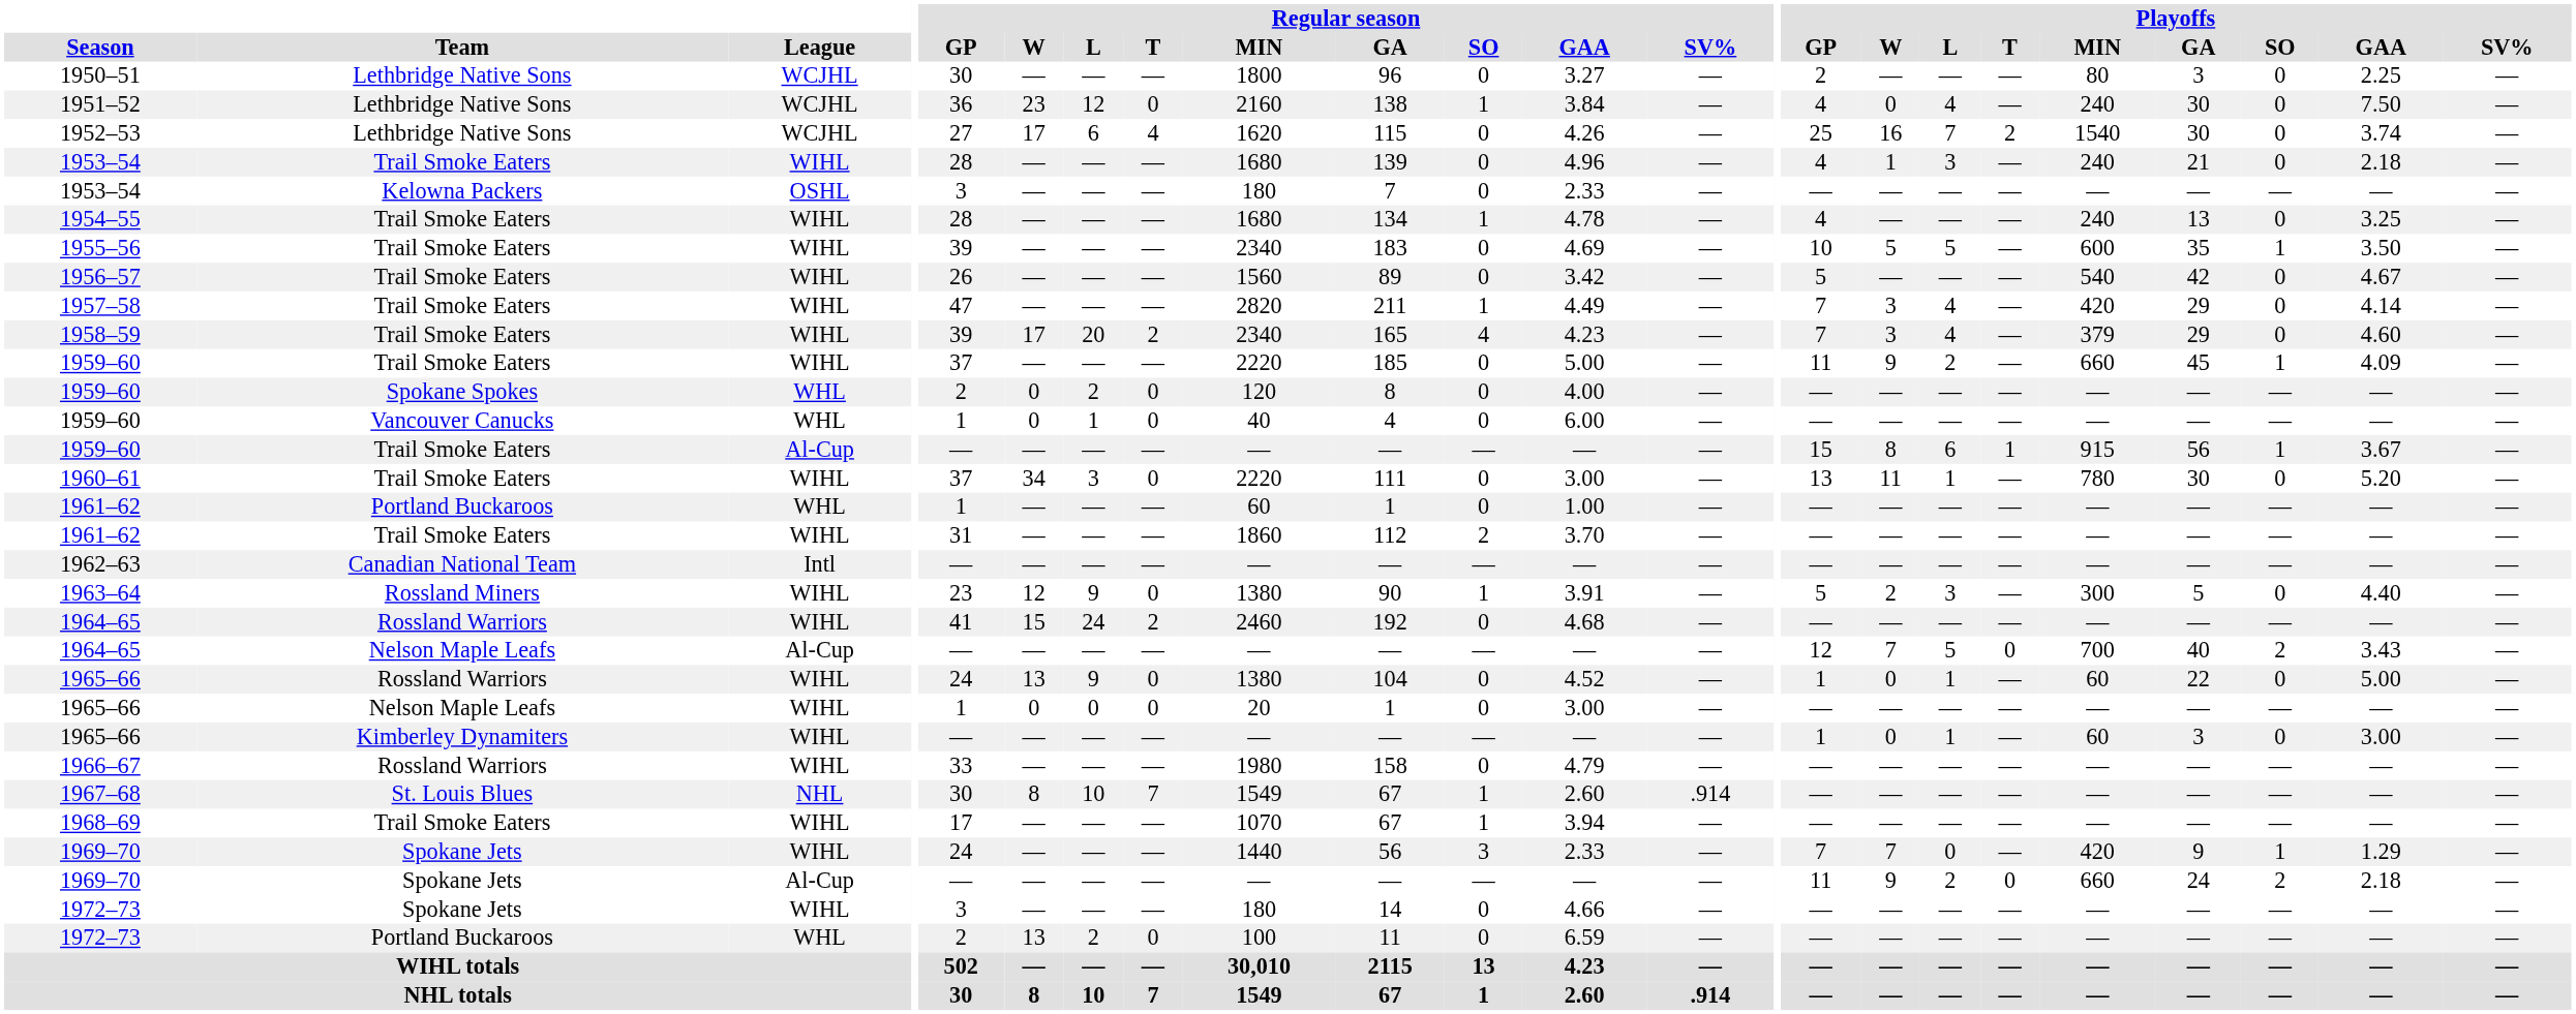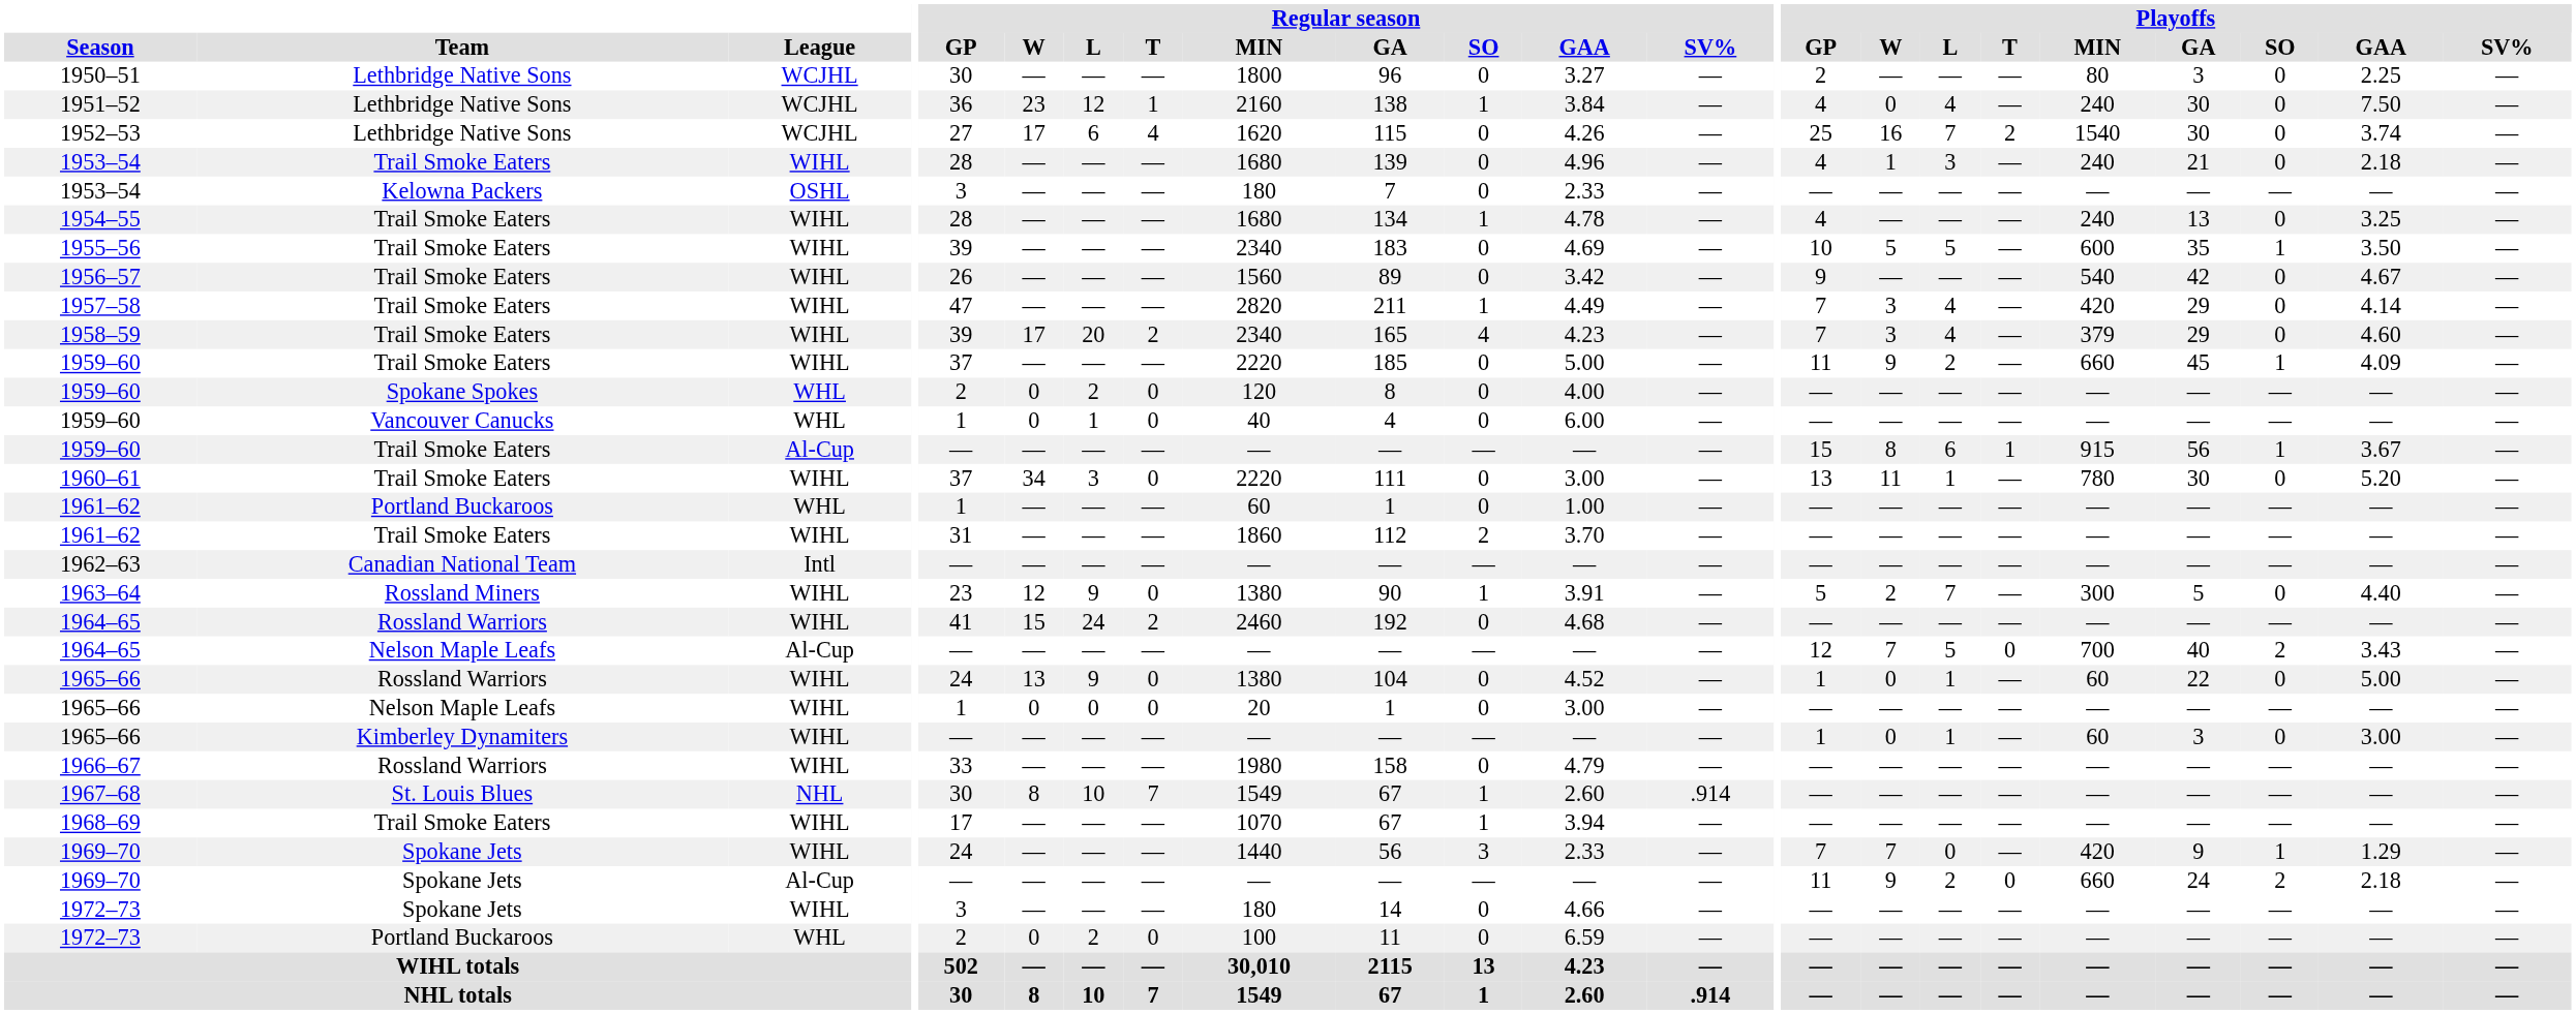 <table border="0" cellpadding="1" cellspacing="0" style="width:90%; text-align:center;">
 <tr bgcolor="#e0e0e0">
 <th colspan="3" bgcolor="#ffffff"></th>
 <th rowspan="99" bgcolor="#ffffff"></th>
 <th colspan="9" bgcolor="#e0e0e0"><a href='#'>Regular season</a></th>
 <th rowspan="99" bgcolor="#ffffff"></th>
 <th colspan="9" bgcolor="#e0e0e0"><a href='#'>Playoffs</a></th>
 </tr>
 <tr bgcolor="#e0e0e0">
 <th><a href='#'>Season</a></th>
 <th>Team</th>
 <th>League</th>
 <th>GP</th>
 <th>W</th>
 <th>L</th>
 <th>T</th>
 <th>MIN</th>
 <th>GA</th>
 <th><a href='#'>SO</a></th>
 <th><a href='#'>GAA</a></th>
 <th><a href='#'>SV%</a></th>
 <th>GP</th>
 <th>W</th>
 <th>L</th>
 <th>T</th>
 <th>MIN</th>
 <th>GA</th>
 <th>SO</th>
 <th>GAA</th>
 <th>SV%</th>
 </tr>
 <tr>
 <td>1950–51</td>
 <td><a href='#'>Lethbridge Native Sons</a></td>
 <td><a href='#'>WCJHL</a></td>
 <td>30</td>
 <td>—</td>
 <td>—</td>
 <td>—</td>
 <td>1800</td>
 <td>96</td>
 <td>0</td>
 <td>3.27</td>
 <td>—</td>
 <td>2</td>
 <td>—</td>
 <td>—</td>
 <td>—</td>
 <td>80</td>
 <td>3</td>
 <td>0</td>
 <td>2.25</td>
 <td>—</td>
 </tr>
 <tr bgcolor="#f0f0f0">
 <td>1951–52</td>
 <td>Lethbridge Native Sons</td>
 <td>WCJHL</td>
 <td>36</td>
 <td>23</td>
 <td>12</td>
-<td>0</td>
+<td>1</td>
 <td>2160</td>
 <td>138</td>
 <td>1</td>
 <td>3.84</td>
 <td>—</td>
 <td>4</td>
 <td>0</td>
 <td>4</td>
 <td>—</td>
 <td>240</td>
 <td>30</td>
 <td>0</td>
 <td>7.50</td>
 <td>—</td>
 </tr>
 <tr>
 <td>1952–53</td>
 <td>Lethbridge Native Sons</td>
 <td>WCJHL</td>
 <td>27</td>
 <td>17</td>
 <td>6</td>
 <td>4</td>
 <td>1620</td>
 <td>115</td>
 <td>0</td>
 <td>4.26</td>
 <td>—</td>
 <td>25</td>
 <td>16</td>
 <td>7</td>
 <td>2</td>
 <td>1540</td>
 <td>30</td>
 <td>0</td>
 <td>3.74</td>
 <td>—</td>
 </tr>
 <tr bgcolor="#f0f0f0">
 <td><a href='#'>1953–54</a></td>
 <td><a href='#'>Trail Smoke Eaters</a></td>
 <td><a href='#'>WIHL</a></td>
 <td>28</td>
 <td>—</td>
 <td>—</td>
 <td>—</td>
 <td>1680</td>
 <td>139</td>
 <td>0</td>
 <td>4.96</td>
 <td>—</td>
 <td>4</td>
 <td>1</td>
 <td>3</td>
 <td>—</td>
 <td>240</td>
 <td>21</td>
 <td>0</td>
 <td>2.18</td>
 <td>—</td>
 </tr>
 <tr>
 <td>1953–54</td>
 <td><a href='#'>Kelowna Packers</a></td>
 <td><a href='#'>OSHL</a></td>
 <td>3</td>
 <td>—</td>
 <td>—</td>
 <td>—</td>
 <td>180</td>
 <td>7</td>
 <td>0</td>
 <td>2.33</td>
 <td>—</td>
 <td>—</td>
 <td>—</td>
 <td>—</td>
 <td>—</td>
 <td>—</td>
 <td>—</td>
 <td>—</td>
 <td>—</td>
 <td>—</td>
 </tr>
 <tr bgcolor="#f0f0f0">
 <td><a href='#'>1954–55</a></td>
 <td>Trail Smoke Eaters</td>
 <td>WIHL</td>
 <td>28</td>
 <td>—</td>
 <td>—</td>
 <td>—</td>
 <td>1680</td>
 <td>134</td>
 <td>1</td>
 <td>4.78</td>
 <td>—</td>
 <td>4</td>
 <td>—</td>
 <td>—</td>
 <td>—</td>
 <td>240</td>
 <td>13</td>
 <td>0</td>
 <td>3.25</td>
 <td>—</td>
 </tr>
 <tr>
 <td><a href='#'>1955–56</a></td>
 <td>Trail Smoke Eaters</td>
 <td>WIHL</td>
 <td>39</td>
 <td>—</td>
 <td>—</td>
 <td>—</td>
 <td>2340</td>
 <td>183</td>
 <td>0</td>
 <td>4.69</td>
 <td>—</td>
 <td>10</td>
 <td>5</td>
 <td>5</td>
 <td>—</td>
 <td>600</td>
 <td>35</td>
 <td>1</td>
 <td>3.50</td>
 <td>—</td>
 </tr>
 <tr bgcolor="#f0f0f0">
 <td><a href='#'>1956–57</a></td>
 <td>Trail Smoke Eaters</td>
 <td>WIHL</td>
 <td>26</td>
 <td>—</td>
 <td>—</td>
 <td>—</td>
 <td>1560</td>
 <td>89</td>
 <td>0</td>
 <td>3.42</td>
 <td>—</td>
-<td>5</td>
+<td>9</td>
 <td>—</td>
 <td>—</td>
 <td>—</td>
 <td>540</td>
 <td>42</td>
 <td>0</td>
 <td>4.67</td>
 <td>—</td>
 </tr>
 <tr>
 <td><a href='#'>1957–58</a></td>
 <td>Trail Smoke Eaters</td>
 <td>WIHL</td>
 <td>47</td>
 <td>—</td>
 <td>—</td>
 <td>—</td>
 <td>2820</td>
 <td>211</td>
 <td>1</td>
 <td>4.49</td>
 <td>—</td>
 <td>7</td>
 <td>3</td>
 <td>4</td>
 <td>—</td>
 <td>420</td>
 <td>29</td>
 <td>0</td>
 <td>4.14</td>
 <td>—</td>
 </tr>
 <tr bgcolor="#f0f0f0">
 <td><a href='#'>1958–59</a></td>
 <td>Trail Smoke Eaters</td>
 <td>WIHL</td>
 <td>39</td>
 <td>17</td>
 <td>20</td>
 <td>2</td>
 <td>2340</td>
 <td>165</td>
 <td>4</td>
 <td>4.23</td>
 <td>—</td>
 <td>7</td>
 <td>3</td>
 <td>4</td>
 <td>—</td>
 <td>379</td>
 <td>29</td>
 <td>0</td>
 <td>4.60</td>
 <td>—</td>
 </tr>
 <tr>
 <td><a href='#'>1959–60</a></td>
 <td>Trail Smoke Eaters</td>
 <td>WIHL</td>
 <td>37</td>
 <td>—</td>
 <td>—</td>
 <td>—</td>
 <td>2220</td>
 <td>185</td>
 <td>0</td>
 <td>5.00</td>
 <td>—</td>
 <td>11</td>
 <td>9</td>
 <td>2</td>
 <td>—</td>
 <td>660</td>
 <td>45</td>
 <td>1</td>
 <td>4.09</td>
 <td>—</td>
 </tr>
 <tr bgcolor="#f0f0f0">
 <td><a href='#'>1959–60</a></td>
 <td><a href='#'>Spokane Spokes</a></td>
 <td><a href='#'>WHL</a></td>
 <td>2</td>
 <td>0</td>
 <td>2</td>
 <td>0</td>
 <td>120</td>
 <td>8</td>
 <td>0</td>
 <td>4.00</td>
 <td>—</td>
 <td>—</td>
 <td>—</td>
 <td>—</td>
 <td>—</td>
 <td>—</td>
 <td>—</td>
 <td>—</td>
 <td>—</td>
 <td>—</td>
 </tr>
 <tr>
 <td>1959–60</td>
 <td><a href='#'>Vancouver Canucks</a></td>
 <td>WHL</td>
 <td>1</td>
 <td>0</td>
 <td>1</td>
 <td>0</td>
 <td>40</td>
 <td>4</td>
 <td>0</td>
 <td>6.00</td>
 <td>—</td>
 <td>—</td>
 <td>—</td>
 <td>—</td>
 <td>—</td>
 <td>—</td>
 <td>—</td>
 <td>—</td>
 <td>—</td>
 <td>—</td>
 </tr>
 <tr bgcolor="#f0f0f0">
 <td><a href='#'>1959–60</a></td>
 <td>Trail Smoke Eaters</td>
 <td><a href='#'>Al-Cup</a></td>
 <td>—</td>
 <td>—</td>
 <td>—</td>
 <td>—</td>
 <td>—</td>
 <td>—</td>
 <td>—</td>
 <td>—</td>
 <td>—</td>
 <td>15</td>
 <td>8</td>
 <td>6</td>
 <td>1</td>
 <td>915</td>
 <td>56</td>
 <td>1</td>
 <td>3.67</td>
 <td>—</td>
 </tr>
 <tr>
 <td><a href='#'>1960–61</a></td>
 <td>Trail Smoke Eaters</td>
 <td>WIHL</td>
 <td>37</td>
 <td>34</td>
 <td>3</td>
 <td>0</td>
 <td>2220</td>
 <td>111</td>
 <td>0</td>
 <td>3.00</td>
 <td>—</td>
 <td>13</td>
 <td>11</td>
 <td>1</td>
 <td>—</td>
 <td>780</td>
 <td>30</td>
 <td>0</td>
 <td>5.20</td>
 <td>—</td>
 </tr>
 <tr bgcolor="#f0f0f0">
 <td><a href='#'>1961–62</a></td>
 <td><a href='#'>Portland Buckaroos</a></td>
 <td>WHL</td>
 <td>1</td>
 <td>—</td>
 <td>—</td>
 <td>—</td>
 <td>60</td>
 <td>1</td>
 <td>0</td>
 <td>1.00</td>
 <td>—</td>
 <td>—</td>
 <td>—</td>
 <td>—</td>
 <td>—</td>
 <td>—</td>
 <td>—</td>
 <td>—</td>
 <td>—</td>
 <td>—</td>
 </tr>
 <tr>
 <td><a href='#'>1961–62</a></td>
 <td>Trail Smoke Eaters</td>
 <td>WIHL</td>
 <td>31</td>
 <td>—</td>
 <td>—</td>
 <td>—</td>
 <td>1860</td>
 <td>112</td>
 <td>2</td>
 <td>3.70</td>
 <td>—</td>
 <td>—</td>
 <td>—</td>
 <td>—</td>
 <td>—</td>
 <td>—</td>
 <td>—</td>
 <td>—</td>
 <td>—</td>
 <td>—</td>
 </tr>
 <tr bgcolor="#f0f0f0">
 <td>1962–63</td>
 <td><a href='#'>Canadian National Team</a></td>
 <td>Intl</td>
 <td>—</td>
 <td>—</td>
 <td>—</td>
 <td>—</td>
 <td>—</td>
 <td>—</td>
 <td>—</td>
 <td>—</td>
 <td>—</td>
 <td>—</td>
 <td>—</td>
 <td>—</td>
 <td>—</td>
 <td>—</td>
 <td>—</td>
 <td>—</td>
 <td>—</td>
 <td>—</td>
 </tr>
 <tr>
 <td><a href='#'>1963–64</a></td>
 <td><a href='#'>Rossland Miners</a></td>
 <td>WIHL</td>
 <td>23</td>
 <td>12</td>
 <td>9</td>
 <td>0</td>
 <td>1380</td>
 <td>90</td>
 <td>1</td>
 <td>3.91</td>
 <td>—</td>
 <td>5</td>
 <td>2</td>
-<td>3</td>
+<td>7</td>
 <td>—</td>
 <td>300</td>
 <td>5</td>
 <td>0</td>
 <td>4.40</td>
 <td>—</td>
 </tr>
 <tr bgcolor="#f0f0f0">
 <td><a href='#'>1964–65</a></td>
 <td><a href='#'>Rossland Warriors</a></td>
 <td>WIHL</td>
 <td>41</td>
 <td>15</td>
 <td>24</td>
 <td>2</td>
 <td>2460</td>
 <td>192</td>
 <td>0</td>
 <td>4.68</td>
 <td>—</td>
 <td>—</td>
 <td>—</td>
 <td>—</td>
 <td>—</td>
 <td>—</td>
 <td>—</td>
 <td>—</td>
 <td>—</td>
 <td>—</td>
 </tr>
 <tr>
 <td><a href='#'>1964–65</a></td>
 <td><a href='#'>Nelson Maple Leafs</a></td>
 <td>Al-Cup</td>
 <td>—</td>
 <td>—</td>
 <td>—</td>
 <td>—</td>
 <td>—</td>
 <td>—</td>
 <td>—</td>
 <td>—</td>
 <td>—</td>
 <td>12</td>
 <td>7</td>
 <td>5</td>
 <td>0</td>
 <td>700</td>
 <td>40</td>
 <td>2</td>
 <td>3.43</td>
 <td>—</td>
 </tr>
 <tr bgcolor="#f0f0f0">
 <td><a href='#'>1965–66</a></td>
 <td>Rossland Warriors</td>
 <td>WIHL</td>
 <td>24</td>
 <td>13</td>
 <td>9</td>
 <td>0</td>
 <td>1380</td>
 <td>104</td>
 <td>0</td>
 <td>4.52</td>
 <td>—</td>
 <td>1</td>
 <td>0</td>
 <td>1</td>
 <td>—</td>
 <td>60</td>
 <td>22</td>
 <td>0</td>
 <td>5.00</td>
 <td>—</td>
 </tr>
 <tr>
 <td>1965–66</td>
 <td>Nelson Maple Leafs</td>
 <td>WIHL</td>
 <td>1</td>
 <td>0</td>
 <td>0</td>
 <td>0</td>
 <td>20</td>
 <td>1</td>
 <td>0</td>
 <td>3.00</td>
 <td>—</td>
 <td>—</td>
 <td>—</td>
 <td>—</td>
 <td>—</td>
 <td>—</td>
 <td>—</td>
 <td>—</td>
 <td>—</td>
 <td>—</td>
 </tr>
 <tr bgcolor="#f0f0f0">
 <td>1965–66</td>
 <td><a href='#'>Kimberley Dynamiters</a></td>
 <td>WIHL</td>
 <td>—</td>
 <td>—</td>
 <td>—</td>
 <td>—</td>
 <td>—</td>
 <td>—</td>
 <td>—</td>
 <td>—</td>
 <td>—</td>
 <td>1</td>
 <td>0</td>
 <td>1</td>
 <td>—</td>
 <td>60</td>
 <td>3</td>
 <td>0</td>
 <td>3.00</td>
 <td>—</td>
 </tr>
 <tr>
 <td><a href='#'>1966–67</a></td>
 <td>Rossland Warriors</td>
 <td>WIHL</td>
 <td>33</td>
 <td>—</td>
 <td>—</td>
 <td>—</td>
 <td>1980</td>
 <td>158</td>
 <td>0</td>
 <td>4.79</td>
 <td>—</td>
 <td>—</td>
 <td>—</td>
 <td>—</td>
 <td>—</td>
 <td>—</td>
 <td>—</td>
 <td>—</td>
 <td>—</td>
 <td>—</td>
 </tr>
 <tr bgcolor="#f0f0f0">
 <td><a href='#'>1967–68</a></td>
 <td><a href='#'>St. Louis Blues</a></td>
 <td><a href='#'>NHL</a></td>
 <td>30</td>
 <td>8</td>
 <td>10</td>
 <td>7</td>
 <td>1549</td>
 <td>67</td>
 <td>1</td>
 <td>2.60</td>
 <td>.914</td>
 <td>—</td>
 <td>—</td>
 <td>—</td>
 <td>—</td>
 <td>—</td>
 <td>—</td>
 <td>—</td>
 <td>—</td>
 <td>—</td>
 </tr>
 <tr>
 <td><a href='#'>1968–69</a></td>
 <td>Trail Smoke Eaters</td>
 <td>WIHL</td>
 <td>17</td>
 <td>—</td>
 <td>—</td>
 <td>—</td>
 <td>1070</td>
 <td>67</td>
 <td>1</td>
 <td>3.94</td>
 <td>—</td>
 <td>—</td>
 <td>—</td>
 <td>—</td>
 <td>—</td>
 <td>—</td>
 <td>—</td>
 <td>—</td>
 <td>—</td>
 <td>—</td>
 </tr>
 <tr bgcolor="#f0f0f0">
 <td><a href='#'>1969–70</a></td>
 <td><a href='#'>Spokane Jets</a></td>
 <td>WIHL</td>
 <td>24</td>
 <td>—</td>
 <td>—</td>
 <td>—</td>
 <td>1440</td>
 <td>56</td>
 <td>3</td>
 <td>2.33</td>
 <td>—</td>
 <td>7</td>
 <td>7</td>
 <td>0</td>
 <td>—</td>
 <td>420</td>
 <td>9</td>
 <td>1</td>
 <td>1.29</td>
 <td>—</td>
 </tr>
 <tr>
 <td><a href='#'>1969–70</a></td>
 <td>Spokane Jets</td>
 <td>Al-Cup</td>
 <td>—</td>
 <td>—</td>
 <td>—</td>
 <td>—</td>
 <td>—</td>
 <td>—</td>
 <td>—</td>
 <td>—</td>
 <td>—</td>
 <td>11</td>
 <td>9</td>
 <td>2</td>
 <td>0</td>
 <td>660</td>
 <td>24</td>
 <td>2</td>
 <td>2.18</td>
 <td>—</td>
 </tr>
 <tr bgcolor="#f0f0f0">
 </tr>
 <tr>
 <td><a href='#'>1972–73</a></td>
 <td>Spokane Jets</td>
 <td>WIHL</td>
 <td>3</td>
 <td>—</td>
 <td>—</td>
 <td>—</td>
 <td>180</td>
 <td>14</td>
 <td>0</td>
 <td>4.66</td>
 <td>—</td>
 <td>—</td>
 <td>—</td>
 <td>—</td>
 <td>—</td>
 <td>—</td>
 <td>—</td>
 <td>—</td>
 <td>—</td>
 <td>—</td>
 </tr>
 <tr bgcolor="#f0f0f0">
 <td><a href='#'>1972–73</a></td>
 <td>Portland Buckaroos</td>
 <td>WHL</td>
 <td>2</td>
-<td>13</td>
+<td>0</td>
 <td>2</td>
 <td>0</td>
 <td>100</td>
 <td>11</td>
 <td>0</td>
 <td>6.59</td>
 <td>—</td>
 <td>—</td>
 <td>—</td>
 <td>—</td>
 <td>—</td>
 <td>—</td>
 <td>—</td>
 <td>—</td>
 <td>—</td>
 <td>—</td>
 </tr>
 <tr bgcolor="#e0e0e0">
 <th colspan=3>WIHL totals</th>
 <th>502</th>
 <th>—</th>
 <th>—</th>
 <th>—</th>
 <th>30,010</th>
 <th>2115</th>
 <th>13</th>
 <th>4.23</th>
 <th>—</th>
 <th>—</th>
 <th>—</th>
 <th>—</th>
 <th>—</th>
 <th>—</th>
 <th>—</th>
 <th>—</th>
 <th>—</th>
 <th>—</th>
 </tr>
 <tr bgcolor="#e0e0e0">
 <th colspan=3>NHL totals</th>
 <th>30</th>
 <th>8</th>
 <th>10</th>
 <th>7</th>
 <th>1549</th>
 <th>67</th>
 <th>1</th>
 <th>2.60</th>
 <th>.914</th>
 <th>—</th>
 <th>—</th>
 <th>—</th>
 <th>—</th>
 <th>—</th>
 <th>—</th>
 <th>—</th>
 <th>—</th>
 <th>—</th>
 </tr>
 </table>
